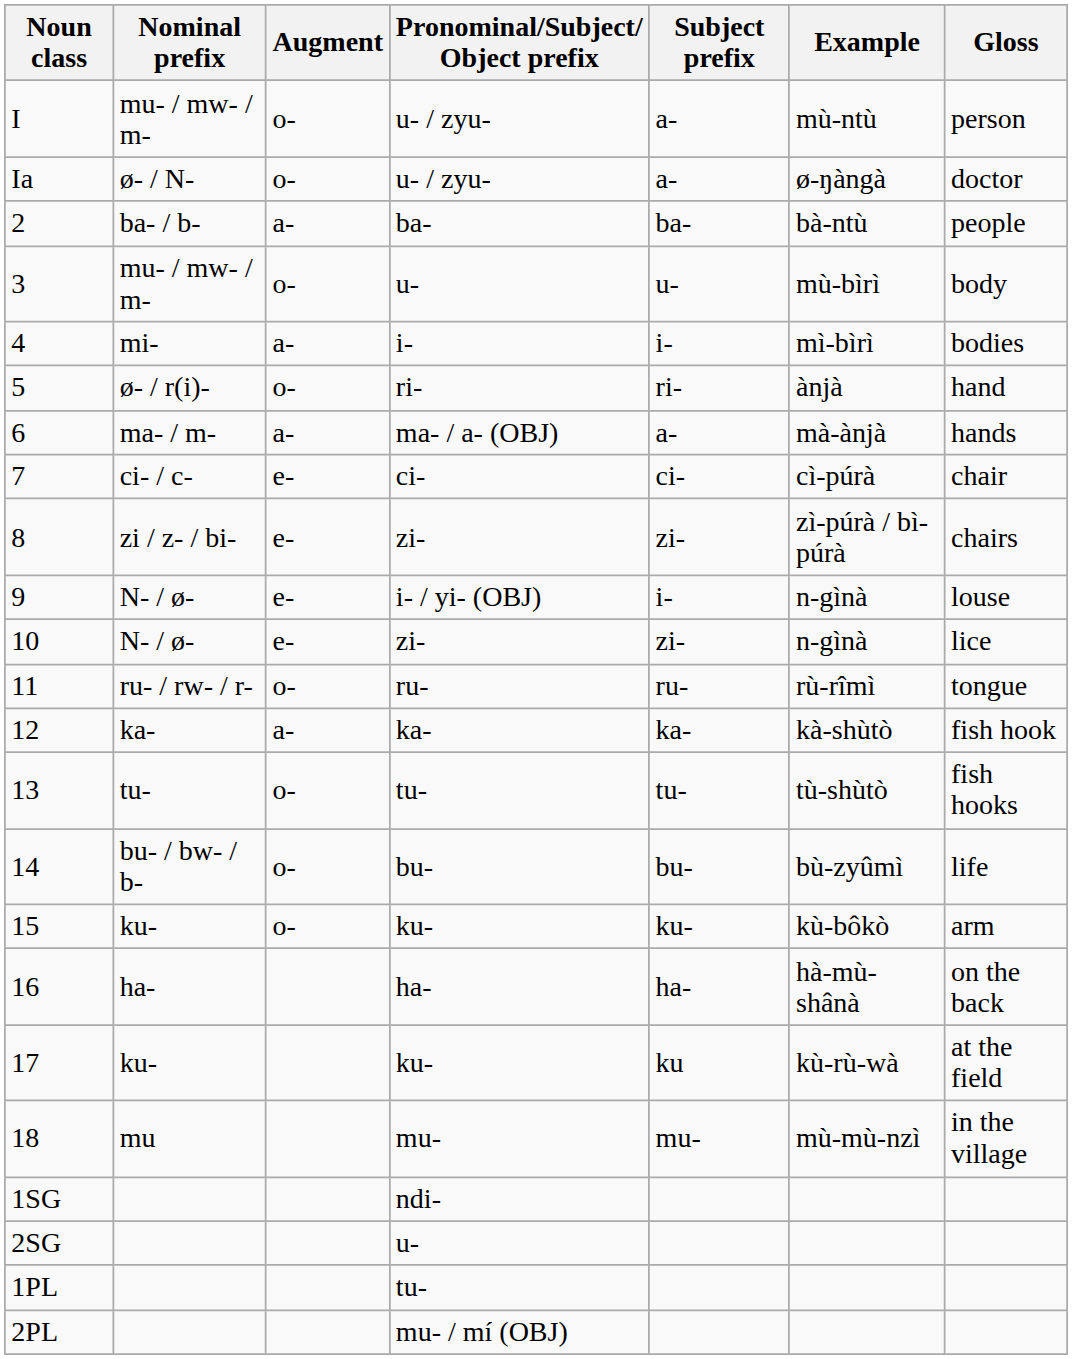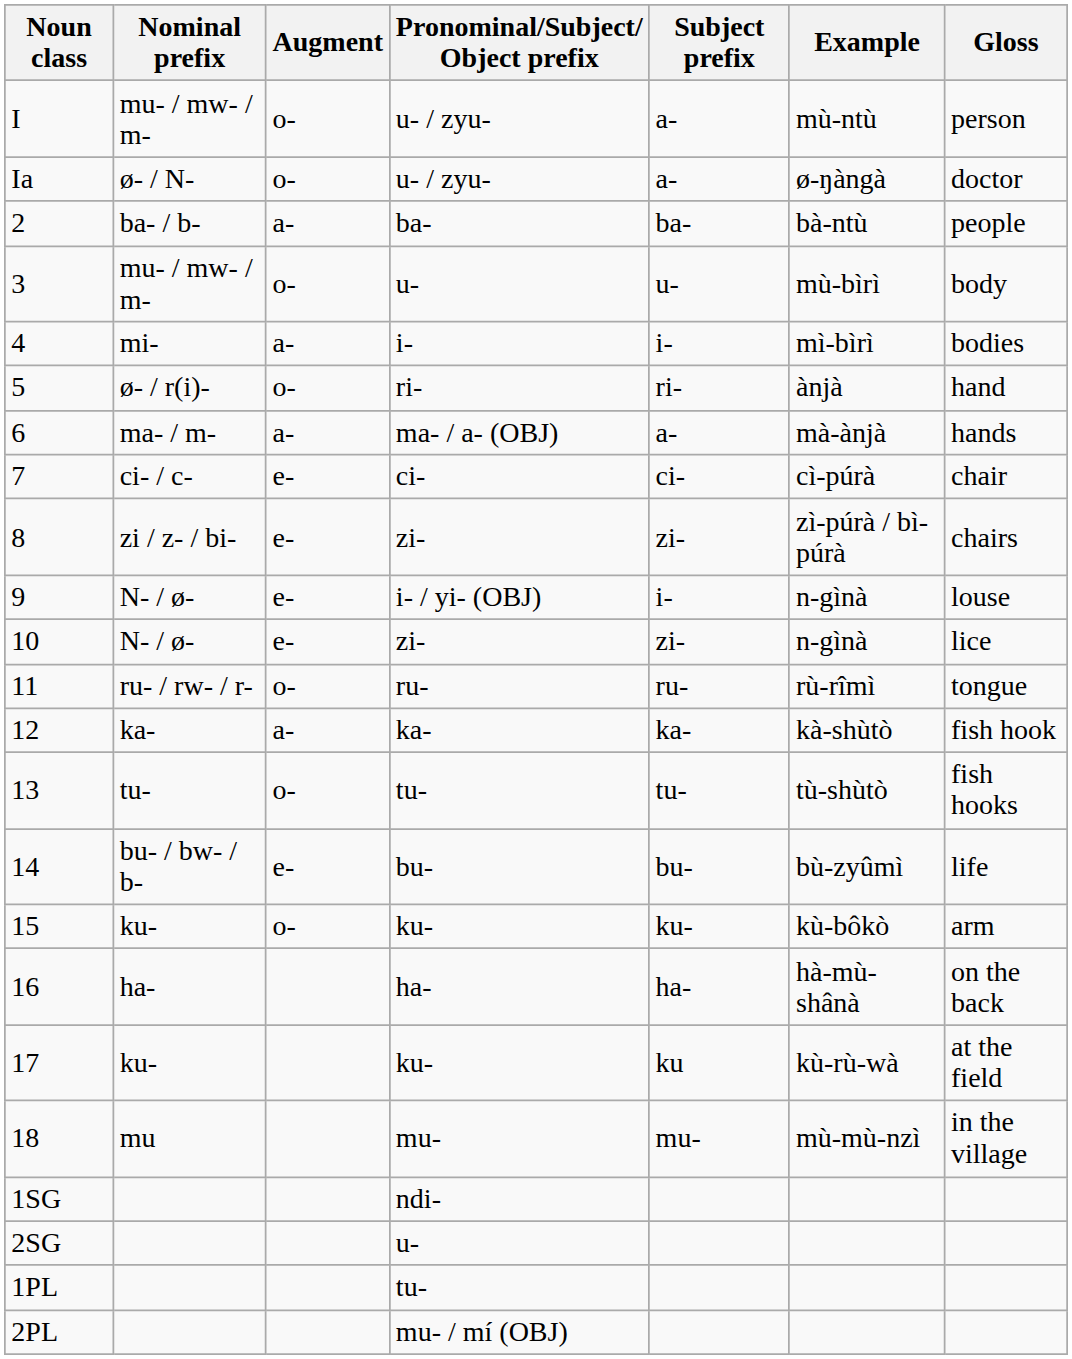 <table class="wikitable">
 <tr>
 <th>Noun class</th>
 <th>Nominal prefix</th>
 <th>Augment</th>
 <th>Pronominal/Subject/<br>Object prefix</th>
 <th>Subject prefix</th>
 <th>Example</th>
 <th>Gloss</th>
 </tr>
 <tr>
 <td>I</td>
 <td>mu- / mw- / m-</td>
 <td>o-</td>
 <td>u- / zyu-</td>
 <td>a-</td>
 <td>mù-ntù</td>
 <td>person</td>
 </tr>
 <tr>
 <td>Ia</td>
 <td>ø- / N-</td>
 <td>o-</td>
 <td>u- / zyu-</td>
 <td>a-</td>
 <td>ø-ŋàngà</td>
 <td>doctor</td>
 </tr>
 <tr>
 <td>2</td>
 <td>ba- / b-</td>
 <td>a-</td>
 <td>ba-</td>
 <td>ba-</td>
 <td>bà-ntù</td>
 <td>people</td>
 </tr>
 <tr>
 <td>3</td>
 <td>mu- / mw- / m-</td>
 <td>o-</td>
 <td>u-</td>
 <td>u-</td>
 <td>mù-bìrì</td>
 <td>body</td>
 </tr>
 <tr>
 <td>4</td>
 <td>mi-</td>
 <td>a-</td>
 <td>i-</td>
 <td>i-</td>
 <td>mì-bìrì</td>
 <td>bodies</td>
 </tr>
 <tr>
 <td>5</td>
 <td>ø- / r(i)-</td>
 <td>o-</td>
 <td>ri-</td>
 <td>ri-</td>
 <td>ànjà</td>
 <td>hand</td>
 </tr>
 <tr>
 <td>6</td>
 <td>ma- / m-</td>
 <td>a-</td>
 <td>ma- / a- (OBJ)</td>
 <td>a-</td>
 <td>mà-ànjà</td>
 <td>hands</td>
 </tr>
 <tr>
 <td>7</td>
 <td>ci- / c-</td>
 <td>e-</td>
 <td>ci-</td>
 <td>ci-</td>
 <td>cì-púrà</td>
 <td>chair</td>
 </tr>
 <tr>
 <td>8</td>
 <td>zi / z- / bi-</td>
 <td>e-</td>
 <td>zi-</td>
 <td>zi-</td>
 <td>zì-púrà / bì-púrà</td>
 <td>chairs</td>
 </tr>
 <tr>
 <td>9</td>
 <td>N- / ø-</td>
 <td>e-</td>
 <td>i- / yi- (OBJ)</td>
 <td>i-</td>
 <td>n-gìnà</td>
 <td>louse</td>
 </tr>
 <tr>
 <td>10</td>
 <td>N- / ø-</td>
 <td>e-</td>
 <td>zi-</td>
 <td>zi-</td>
 <td>n-gìnà</td>
 <td>lice</td>
 </tr>
 <tr>
 <td>11</td>
 <td>ru- / rw- / r-</td>
 <td>o-</td>
 <td>ru-</td>
 <td>ru-</td>
 <td>rù-rîmì</td>
 <td>tongue</td>
 </tr>
 <tr>
 <td>12</td>
 <td>ka-</td>
 <td>a-</td>
 <td>ka-</td>
 <td>ka-</td>
 <td>kà-shùtò</td>
 <td>fish hook</td>
 </tr>
 <tr>
 <td>13</td>
 <td>tu-</td>
 <td>o-</td>
 <td>tu-</td>
 <td>tu-</td>
 <td>tù-shùtò</td>
 <td>fish hooks</td>
 </tr>
 <tr>
 <td>14</td>
 <td>bu- / bw- / b-</td>
-<td>o-</td>
+<td>e-</td>
 <td>bu-</td>
 <td>bu-</td>
 <td>bù-zyûmì</td>
 <td>life</td>
 </tr>
 <tr>
 <td>15</td>
 <td>ku-</td>
 <td>o-</td>
 <td>ku-</td>
 <td>ku-</td>
 <td>kù-bôkò</td>
 <td>arm</td>
 </tr>
 <tr>
 <td>16</td>
 <td>ha-</td>
 <td></td>
 <td>ha-</td>
 <td>ha-</td>
 <td>hà-mù-shânà</td>
 <td>on the back</td>
 </tr>
 <tr>
 <td>17</td>
 <td>ku-</td>
 <td></td>
 <td>ku-</td>
 <td>ku</td>
 <td>kù-rù-wà</td>
 <td>at the field</td>
 </tr>
 <tr>
 <td>18</td>
 <td>mu</td>
 <td></td>
 <td>mu-</td>
 <td>mu-</td>
 <td>mù-mù-nzì</td>
 <td>in the village</td>
 </tr>
 <tr>
 <td>1SG</td>
 <td></td>
 <td></td>
 <td>ndi-</td>
 <td></td>
 <td></td>
 <td></td>
 </tr>
 <tr>
 <td>2SG</td>
 <td></td>
 <td></td>
 <td>u-</td>
 <td></td>
 <td></td>
 <td></td>
 </tr>
 <tr>
 <td>1PL</td>
 <td></td>
 <td></td>
 <td>tu-</td>
 <td></td>
 <td></td>
 <td></td>
 </tr>
 <tr>
 <td>2PL</td>
 <td></td>
 <td></td>
 <td>mu- / mí (OBJ)</td>
 <td></td>
 <td></td>
 <td></td>
 </tr>
 </table>
